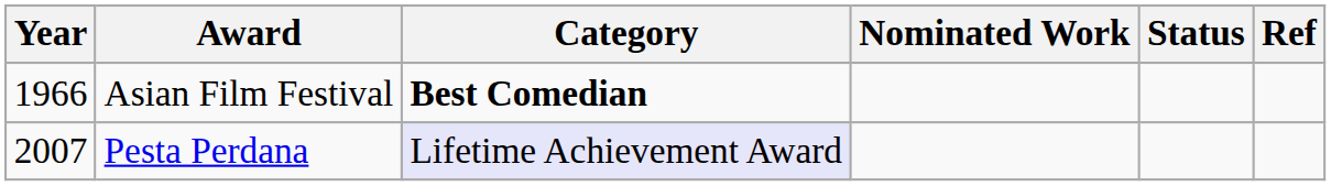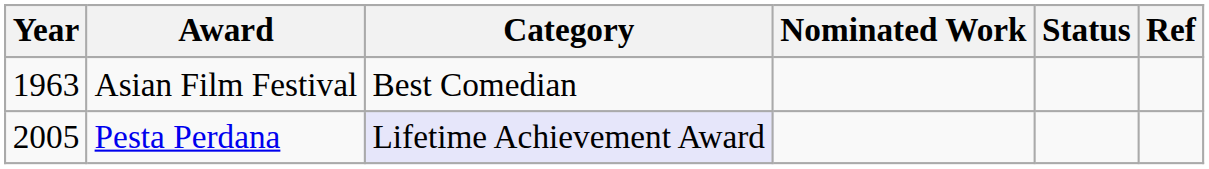 <table class="wikitable">
 <tr>
 <th>Year</th>
 <th>Award</th>
 <th>Category</th>
 <th>Nominated Work</th>
 <th>Status</th>
 <th>Ref</th>
 </tr>
 <tr>
-<td>1966</td>
+<td>1963</td>
 <td>Asian Film Festival</td>
-<td><strong>Best Comedian</strong></td>
+<td>Best Comedian</td>
 <td></td>
 <td></td>
 <td></td>
 </tr>
 <tr>
-<td>2007</td>
+<td>2005</td>
 <td><a href='#'>Pesta Perdana</a></td>
 <td style="background: lavender;">Lifetime Achievement Award</td>
 <td></td>
 <td></td>
 <td></td>
 </tr>
 </table>
